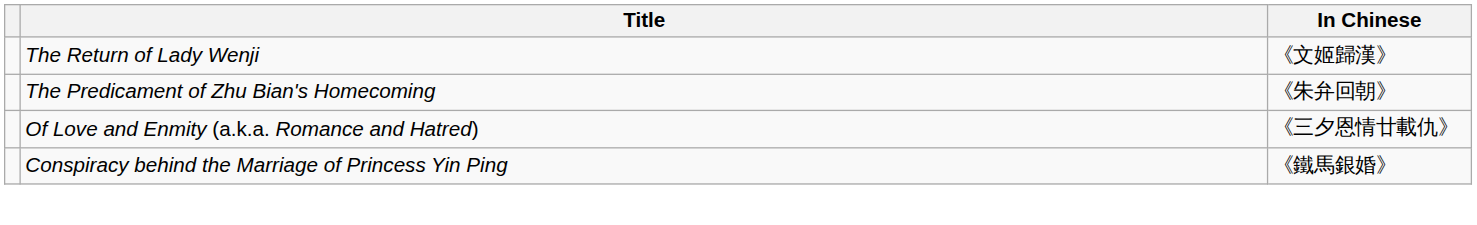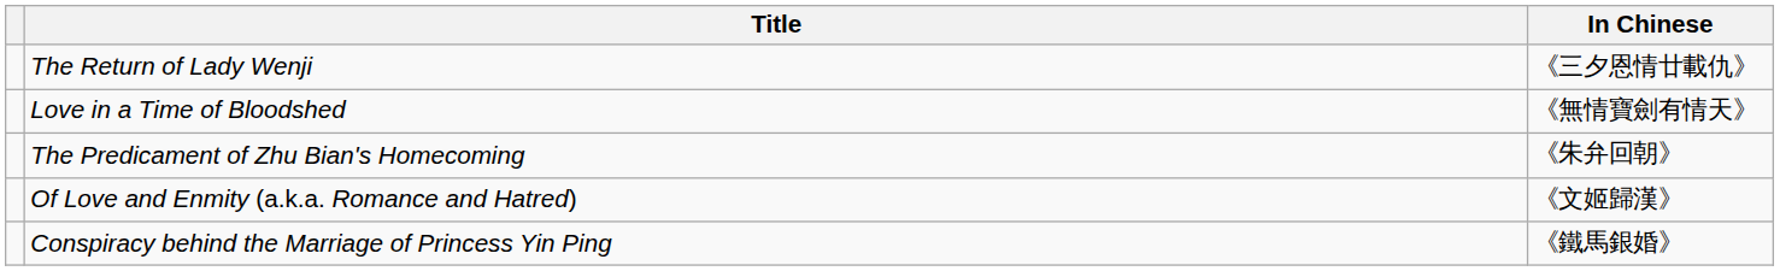 <table class="wikitable" width="90%">
 <tr>
 <th width="5"></th>
 <th>Title</th>
 <th width="150">In Chinese</th>
 </tr>
 <tr>
 <td></td>
 <td><em>The Return of Lady Wenji</em></td>
-<td>《文姬歸漢》</td>
+<td>《三夕恩情廿載仇》</td>
+</tr>
+<tr>
+<td></td>
+<td><em>Love in a Time of Bloodshed</em></td>
+<td>《無情寶劍有情天》</td>
 </tr>
 <tr>
 <td></td>
 <td><em>The Predicament of Zhu Bian's Homecoming</em></td>
 <td>《朱弁回朝》</td>
 </tr>
 <tr>
 <td></td>
 <td><em>Of Love and Enmity</em> (a.k.a. <em>Romance and Hatred</em>)</td>
-<td>《三夕恩情廿載仇》</td>
+<td>《文姬歸漢》</td>
 </tr>
 <tr>
 <td></td>
 <td><em>Conspiracy behind the Marriage of Princess Yin Ping</em></td>
 <td>《鐵馬銀婚》</td>
 </tr>
 </table>
